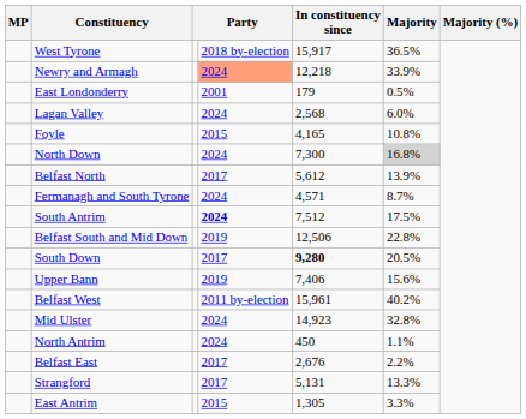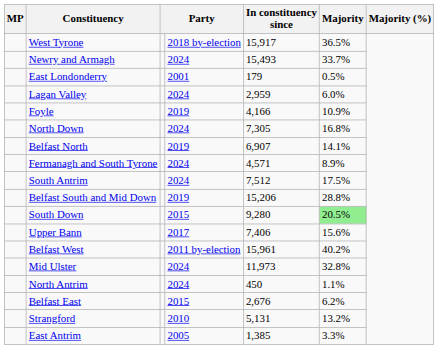 <table class="wikitable sortable">
 <tr>
 <th>MP</th>
 <th>Constituency</th>
 <th colspan="2">Party</th>
 <th>In constituency<br>since</th>
 <th>Majority</th>
 <th>Majority (%)</th>
 </tr>
 <tr>
 <td></td>
 <td><a href='#'>West Tyrone</a></td>
 <td></td>
 <td><a href='#'>2018 by-election</a></td>
 <td>15,917</td>
 <td>36.5%</td>
 </tr>
 <tr>
 <td></td>
 <td><a href='#'>Newry and Armagh</a></td>
 <td></td>
-<td style="background: lightsalmon;"><a href='#'>2024</a></td>
-<td>12,218</td>
-<td>33.9%</td>
+<td><a href='#'>2024</a></td>
+<td>15,493</td>
+<td>33.7%</td>
 </tr>
 <tr>
 <td></td>
 <td><a href='#'>East Londonderry</a></td>
 <td></td>
 <td><a href='#'>2001</a></td>
 <td>179</td>
 <td>0.5%</td>
 </tr>
 <tr>
 <td></td>
 <td><a href='#'>Lagan Valley</a></td>
 <td></td>
 <td><a href='#'>2024</a></td>
-<td>2,568</td>
+<td>2,959</td>
 <td>6.0%</td>
 </tr>
 <tr>
 <td></td>
 <td><a href='#'>Foyle</a></td>
 <td></td>
-<td><a href='#'>2015</a></td>
-<td>4,165</td>
-<td>10.8%</td>
+<td><a href='#'>2019</a></td>
+<td>4,166</td>
+<td>10.9%</td>
 </tr>
 <tr>
 <td></td>
 <td><a href='#'>North Down</a></td>
 <td></td>
 <td><a href='#'>2024</a></td>
-<td>7,300</td>
-<td style="background: lightgrey;">16.8%</td>
+<td>7,305</td>
+<td>16.8%</td>
 </tr>
 <tr>
 <td></td>
 <td><a href='#'>Belfast North</a></td>
 <td></td>
-<td><a href='#'>2017</a></td>
-<td>5,612</td>
-<td>13.9%</td>
+<td><a href='#'>2019</a></td>
+<td>6,907</td>
+<td>14.1%</td>
 </tr>
 <tr>
 <td></td>
 <td><a href='#'>Fermanagh and South Tyrone</a></td>
 <td></td>
 <td><a href='#'>2024</a></td>
 <td>4,571</td>
-<td>8.7%</td>
+<td>8.9%</td>
 </tr>
 <tr>
 <td></td>
 <td><a href='#'>South Antrim</a></td>
 <td></td>
-<td><strong><a href='#'>2024</a></strong></td>
+<td><a href='#'>2024</a></td>
 <td>7,512</td>
 <td>17.5%</td>
 </tr>
 <tr>
 <td></td>
 <td><a href='#'>Belfast South and Mid Down</a></td>
 <td></td>
 <td><a href='#'>2019</a></td>
-<td>12,506</td>
-<td>22.8%</td>
+<td>15,206</td>
+<td>28.8%</td>
 </tr>
 <tr>
 <td></td>
 <td><a href='#'>South Down</a></td>
 <td></td>
-<td><a href='#'>2017</a></td>
-<td><strong>9,280</strong></td>
-<td>20.5%</td>
+<td><a href='#'>2015</a></td>
+<td>9,280</td>
+<td style="background: lightgreen;">20.5%</td>
 </tr>
 <tr>
 <td></td>
 <td><a href='#'>Upper Bann</a></td>
 <td></td>
-<td><a href='#'>2019</a></td>
+<td><a href='#'>2017</a></td>
 <td>7,406</td>
 <td>15.6%</td>
 </tr>
 <tr>
 <td></td>
 <td><a href='#'>Belfast West</a></td>
 <td></td>
 <td><a href='#'>2011 by-election</a></td>
 <td>15,961</td>
 <td>40.2%</td>
 </tr>
 <tr>
 <td></td>
 <td><a href='#'>Mid Ulster</a></td>
 <td></td>
 <td><a href='#'>2024</a></td>
-<td>14,923</td>
+<td>11,973</td>
 <td>32.8%</td>
 </tr>
 <tr>
 <td></td>
 <td><a href='#'>North Antrim</a></td>
 <td></td>
 <td><a href='#'>2024</a></td>
 <td>450</td>
 <td>1.1%</td>
 </tr>
 <tr>
 <td></td>
 <td><a href='#'>Belfast East</a></td>
 <td></td>
-<td><a href='#'>2017</a></td>
+<td><a href='#'>2015</a></td>
 <td>2,676</td>
-<td>2.2%</td>
+<td>6.2%</td>
 </tr>
 <tr>
 <td></td>
 <td><a href='#'>Strangford</a></td>
 <td></td>
-<td><a href='#'>2017</a></td>
+<td><a href='#'>2010</a></td>
 <td>5,131</td>
-<td>13.3%</td>
+<td>13.2%</td>
 </tr>
 <tr>
 <td></td>
 <td><a href='#'>East Antrim</a></td>
 <td></td>
-<td><a href='#'>2015</a></td>
-<td>1,305</td>
+<td><a href='#'>2005</a></td>
+<td>1,385</td>
 <td>3.3%</td>
 </tr>
 </table>
